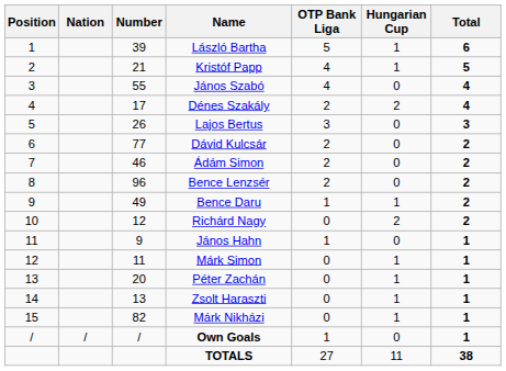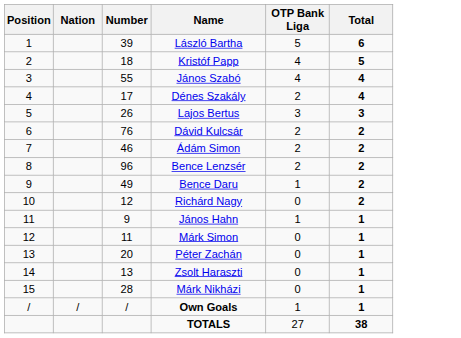 <table class="wikitable" style="font-size: 95%; text-align: center;">
 <tr>
 <th width=60>Position</th>
 <th width=60>Nation</th>
 <th width=60>Number</th>
 <th width=150>Name</th>
 <th width=80>OTP Bank Liga</th>
-<th width=80>Hungarian Cup</th>
 <th width=80>Total</th>
 </tr>
 <tr>
 <td>1</td>
 <td></td>
 <td>39</td>
 <td><a href='#'>László Bartha</a></td>
 <td>5</td>
-<td>1</td>
 <td><strong>6</strong></td>
 </tr>
 <tr>
 <td>2</td>
 <td></td>
-<td>21</td>
+<td>18</td>
 <td><a href='#'>Kristóf Papp</a></td>
 <td>4</td>
-<td>1</td>
 <td><strong>5</strong></td>
 </tr>
 <tr>
 <td>3</td>
 <td></td>
 <td>55</td>
 <td><a href='#'>János Szabó</a></td>
 <td>4</td>
-<td>0</td>
 <td><strong>4</strong></td>
 </tr>
 <tr>
 <td>4</td>
 <td></td>
 <td>17</td>
 <td><a href='#'>Dénes Szakály</a></td>
-<td>2</td>
 <td>2</td>
 <td><strong>4</strong></td>
 </tr>
 <tr>
 <td>5</td>
 <td></td>
 <td>26</td>
 <td><a href='#'>Lajos Bertus</a></td>
 <td>3</td>
-<td>0</td>
 <td><strong>3</strong></td>
 </tr>
 <tr>
 <td>6</td>
 <td></td>
-<td>77</td>
+<td>76</td>
 <td><a href='#'>Dávid Kulcsár</a></td>
 <td>2</td>
-<td>0</td>
 <td><strong>2</strong></td>
 </tr>
 <tr>
 <td>7</td>
 <td></td>
 <td>46</td>
 <td><a href='#'>Ádám Simon</a></td>
 <td>2</td>
-<td>0</td>
 <td><strong>2</strong></td>
 </tr>
 <tr>
 <td>8</td>
 <td></td>
 <td>96</td>
 <td><a href='#'>Bence Lenzsér</a></td>
 <td>2</td>
-<td>0</td>
 <td><strong>2</strong></td>
 </tr>
 <tr>
 <td>9</td>
 <td></td>
 <td>49</td>
 <td><a href='#'>Bence Daru</a></td>
-<td>1</td>
 <td>1</td>
 <td><strong>2</strong></td>
 </tr>
 <tr>
 <td>10</td>
 <td></td>
 <td>12</td>
 <td><a href='#'>Richárd Nagy</a></td>
 <td>0</td>
-<td>2</td>
 <td><strong>2</strong></td>
 </tr>
 <tr>
 <td>11</td>
 <td></td>
 <td>9</td>
 <td><a href='#'>János Hahn</a></td>
 <td>1</td>
-<td>0</td>
 <td><strong>1</strong></td>
 </tr>
 <tr>
 <td>12</td>
 <td></td>
 <td>11</td>
 <td><a href='#'>Márk Simon</a></td>
 <td>0</td>
-<td>1</td>
 <td><strong>1</strong></td>
 </tr>
 <tr>
 <td>13</td>
 <td></td>
 <td>20</td>
 <td><a href='#'>Péter Zachán</a></td>
 <td>0</td>
-<td>1</td>
 <td><strong>1</strong></td>
 </tr>
 <tr>
 <td>14</td>
 <td></td>
 <td>13</td>
 <td><a href='#'>Zsolt Haraszti</a></td>
 <td>0</td>
-<td>1</td>
 <td><strong>1</strong></td>
 </tr>
 <tr>
 <td>15</td>
 <td></td>
-<td>82</td>
+<td>28</td>
 <td><a href='#'>Márk Nikházi</a></td>
 <td>0</td>
-<td>1</td>
 <td><strong>1</strong></td>
 </tr>
 <tr>
 <td>/</td>
 <td>/</td>
 <td>/</td>
 <td><strong>Own Goals</strong></td>
 <td>1</td>
-<td>0</td>
 <td><strong>1</strong></td>
 </tr>
 <tr>
 <td></td>
 <td></td>
 <td></td>
 <td><strong>TOTALS</strong></td>
 <td>27</td>
-<td>11</td>
 <td><strong>38</strong></td>
 </tr>
 </table>
